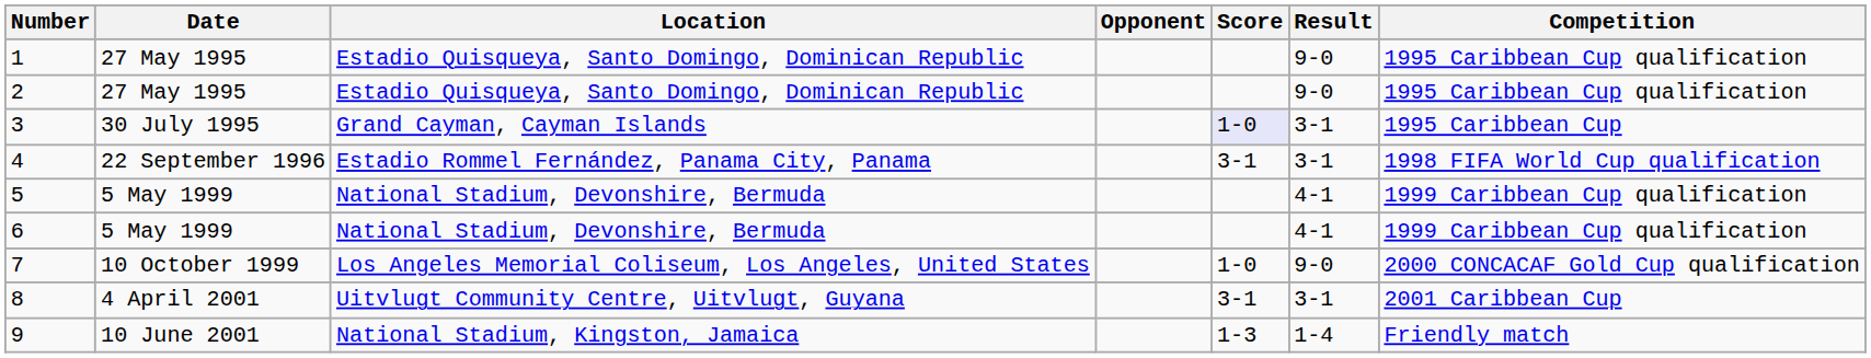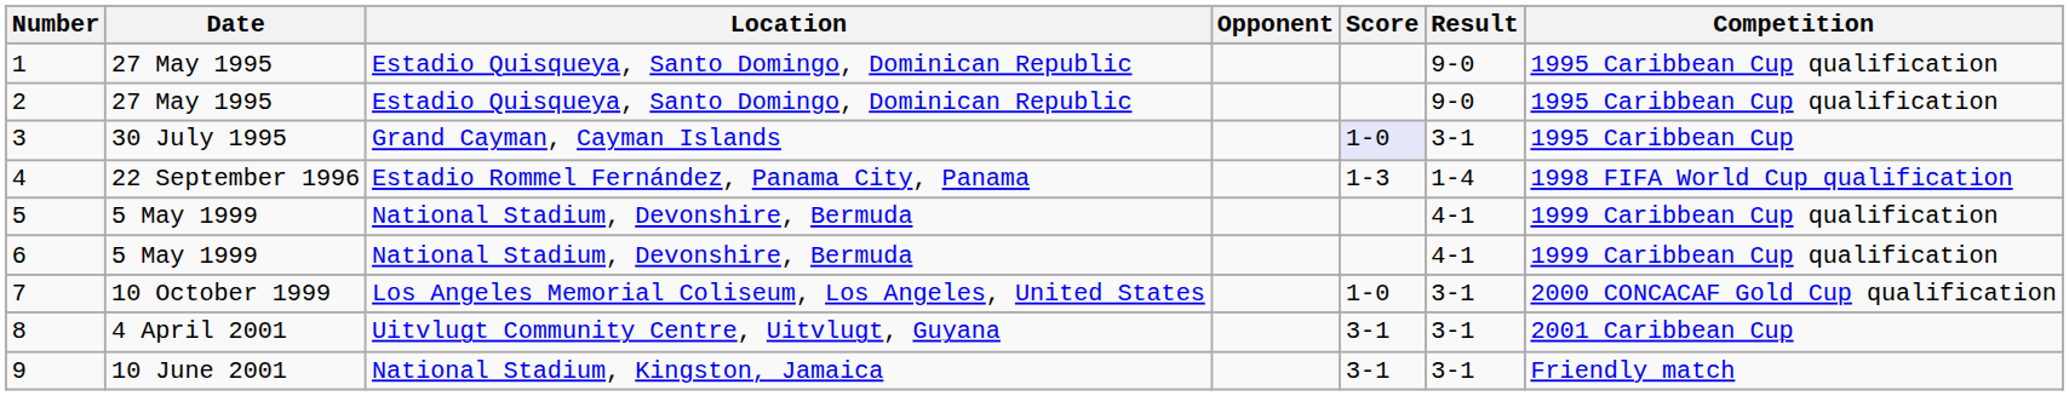 <table class="wikitable" style="font-size:85%;">
 <tr>
 <th>Number</th>
 <th>Date</th>
 <th>Location</th>
 <th>Opponent</th>
 <th>Score</th>
 <th>Result</th>
 <th>Competition</th>
 </tr>
 <tr>
 <td>1</td>
 <td>27 May 1995</td>
 <td><a href='#'>Estadio Quisqueya</a>, <a href='#'>Santo Domingo</a>, <a href='#'>Dominican Republic</a></td>
 <td></td>
 <td></td>
 <td>9-0</td>
 <td><a href='#'>1995 Caribbean Cup</a> qualification</td>
 </tr>
 <tr>
 <td>2</td>
 <td>27 May 1995</td>
 <td><a href='#'>Estadio Quisqueya</a>, <a href='#'>Santo Domingo</a>, <a href='#'>Dominican Republic</a></td>
 <td></td>
 <td></td>
 <td>9-0</td>
 <td><a href='#'>1995 Caribbean Cup</a> qualification</td>
 </tr>
 <tr>
 <td>3</td>
 <td>30 July 1995</td>
 <td><a href='#'>Grand Cayman</a>, <a href='#'>Cayman Islands</a></td>
 <td></td>
 <td style="background: lavender;">1-0</td>
 <td>3-1</td>
 <td><a href='#'>1995 Caribbean Cup</a></td>
 </tr>
 <tr>
 <td>4</td>
 <td>22 September 1996</td>
 <td><a href='#'>Estadio Rommel Fernández</a>, <a href='#'>Panama City</a>, <a href='#'>Panama</a></td>
 <td></td>
-<td>3-1</td>
-<td>3-1</td>
+<td>1-3</td>
+<td>1-4</td>
 <td><a href='#'>1998 FIFA World Cup qualification</a></td>
 </tr>
 <tr>
 <td>5</td>
 <td>5 May 1999</td>
 <td><a href='#'>National Stadium</a>, <a href='#'>Devonshire</a>, <a href='#'>Bermuda</a></td>
 <td></td>
 <td></td>
 <td>4-1</td>
 <td><a href='#'>1999 Caribbean Cup</a> qualification</td>
 </tr>
 <tr>
 <td>6</td>
 <td>5 May 1999</td>
 <td><a href='#'>National Stadium</a>, <a href='#'>Devonshire</a>, <a href='#'>Bermuda</a></td>
 <td></td>
 <td></td>
 <td>4-1</td>
 <td><a href='#'>1999 Caribbean Cup</a> qualification</td>
 </tr>
 <tr>
 <td>7</td>
 <td>10 October 1999</td>
 <td><a href='#'>Los Angeles Memorial Coliseum</a>, <a href='#'>Los Angeles</a>, <a href='#'>United States</a></td>
 <td></td>
 <td>1-0</td>
-<td>9-0</td>
+<td>3-1</td>
 <td><a href='#'>2000 CONCACAF Gold Cup</a> qualification</td>
 </tr>
 <tr>
 <td>8</td>
 <td>4 April 2001</td>
 <td><a href='#'>Uitvlugt Community Centre</a>, <a href='#'>Uitvlugt</a>, <a href='#'>Guyana</a></td>
 <td></td>
 <td>3-1</td>
 <td>3-1</td>
 <td><a href='#'>2001 Caribbean Cup</a></td>
 </tr>
 <tr>
 <td>9</td>
 <td>10 June 2001</td>
 <td><a href='#'>National Stadium</a>, <a href='#'>Kingston, Jamaica</a></td>
 <td></td>
-<td>1-3</td>
-<td>1-4</td>
+<td>3-1</td>
+<td>3-1</td>
 <td><a href='#'>Friendly match</a></td>
 </tr>
 </table>
